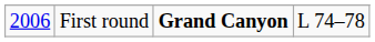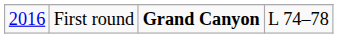 <table class="wikitable">
 <tr>
 </tr>
 <tr style="text-align:center;">
-<td><a href='#'>2006</a></td>
+<td><a href='#'>2016</a></td>
 <td>First round</td>
 <td><strong>Grand Canyon</strong></td>
 <td>L 74–78</td>
 </tr>
 </table>
